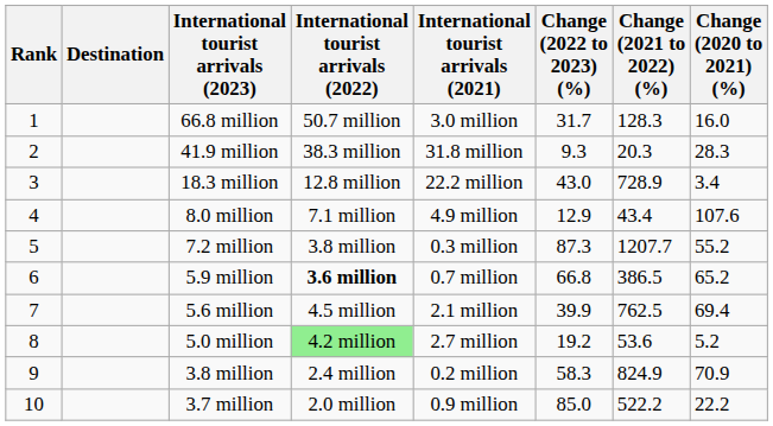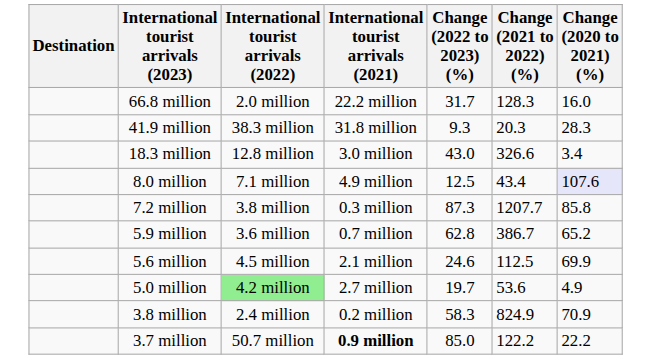 <table class="wikitable sortable" style="margin:1em auto 1em auto; text-align:center;">
 <tr>
-<th>Rank</th>
 <th>Destination</th>
 <th>International<br> tourist<br> arrivals<br> (2023)</th>
 <th>International<br> tourist<br> arrivals<br> (2022)</th>
 <th>International<br> tourist<br> arrivals<br> (2021)</th>
 <th>Change<br> (2022 to<br> 2023)<br> (%)</th>
 <th>Change<br> (2021 to<br> 2022)<br> (%)</th>
 <th>Change<br> (2020 to<br> 2021)<br> (%)</th>
 </tr>
 <tr>
-<td>1</td>
 <td align="left"></td>
 <td>66.8 million</td>
-<td>50.7 million</td>
-<td>3.0 million</td>
+<td>2.0 million</td>
+<td>22.2 million</td>
 <td> 31.7</td>
 <td align="left"> 128.3</td>
 <td align="left"> 16.0</td>
 </tr>
 <tr>
-<td>2</td>
 <td align="left"></td>
 <td>41.9 million</td>
 <td>38.3 million</td>
 <td>31.8 million</td>
 <td> 9.3</td>
 <td align="left"> 20.3</td>
 <td align="left"> 28.3</td>
 </tr>
 <tr>
-<td>3</td>
 <td align="left"></td>
 <td>18.3 million</td>
 <td>12.8 million</td>
-<td>22.2 million</td>
+<td>3.0 million</td>
 <td> 43.0</td>
-<td align="left"> 728.9</td>
+<td align="left"> 326.6</td>
 <td align="left"> 3.4</td>
 </tr>
 <tr>
-<td>4</td>
 <td align="left"></td>
 <td>8.0 million</td>
 <td>7.1 million</td>
 <td>4.9 million</td>
-<td> 12.9</td>
+<td> 12.5</td>
 <td align="left"> 43.4</td>
-<td align="left"> 107.6</td>
+<td align="left" style="background: lavender;"> 107.6</td>
 </tr>
 <tr>
-<td>5</td>
 <td align="left"></td>
 <td>7.2 million</td>
 <td>3.8 million</td>
 <td>0.3 million</td>
 <td> 87.3</td>
 <td align="left"> 1207.7</td>
-<td align="left"> 55.2</td>
+<td align="left"> 85.8</td>
 </tr>
 <tr>
-<td>6</td>
 <td align="left"></td>
 <td>5.9 million</td>
-<td><strong>3.6 million</strong></td>
+<td>3.6 million</td>
 <td>0.7 million</td>
-<td> 66.8</td>
-<td align="left"> 386.5</td>
+<td> 62.8</td>
+<td align="left"> 386.7</td>
 <td align="left"> 65.2</td>
 </tr>
 <tr>
-<td>7</td>
 <td align="left"></td>
 <td>5.6 million</td>
 <td>4.5 million</td>
 <td>2.1 million</td>
-<td> 39.9</td>
-<td align="left"> 762.5</td>
-<td align="left"> 69.4</td>
+<td> 24.6</td>
+<td align="left"> 112.5</td>
+<td align="left"> 69.9</td>
 </tr>
 <tr>
-<td>8</td>
 <td align="left"></td>
 <td>5.0 million</td>
 <td style="background: lightgreen;">4.2 million</td>
 <td>2.7 million</td>
-<td> 19.2</td>
+<td> 19.7</td>
 <td align="left"> 53.6</td>
-<td align="left"> 5.2</td>
+<td align="left"> 4.9</td>
 </tr>
 <tr>
-<td>9</td>
 <td align="left"></td>
 <td>3.8 million</td>
 <td>2.4 million</td>
 <td>0.2 million</td>
 <td> 58.3</td>
 <td align="left"> 824.9</td>
 <td align="left"> 70.9</td>
 </tr>
 <tr>
-<td>10</td>
 <td align="left"></td>
 <td>3.7 million</td>
-<td>2.0 million</td>
-<td>0.9 million</td>
+<td>50.7 million</td>
+<td><strong>0.9 million</strong></td>
 <td> 85.0</td>
-<td align="left"> 522.2</td>
+<td align="left"> 122.2</td>
 <td align="left"> 22.2</td>
 </tr>
 </table>
